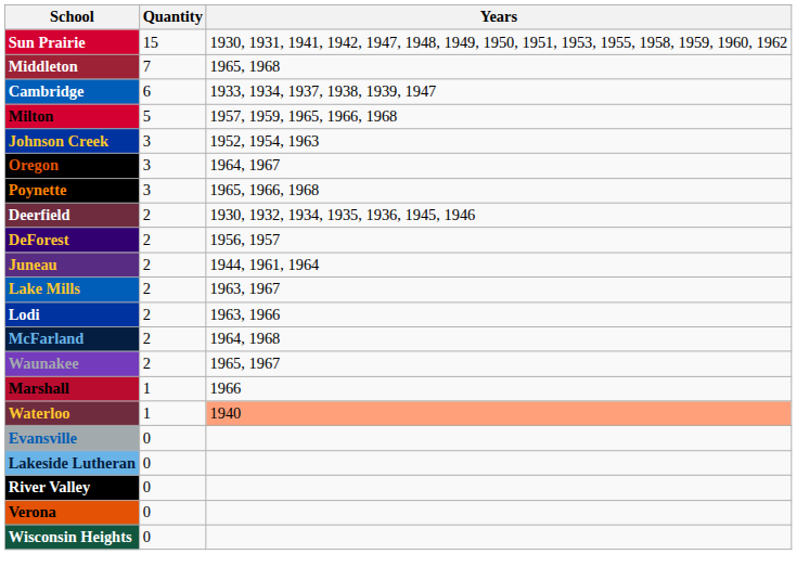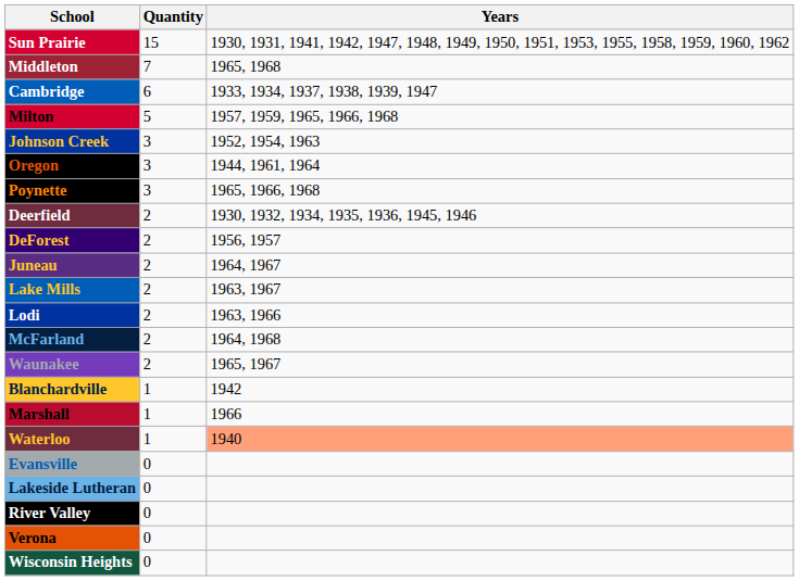 <table class="wikitable">
 <tr>
 <th>School</th>
 <th>Quantity</th>
 <th>Years</th>
 </tr>
 <tr>
 <td style="background: #d50032; color: white"><strong>Sun Prairie</strong></td>
 <td>15</td>
 <td>1930, 1931, 1941, 1942, 1947, 1948, 1949, 1950, 1951, 1953, 1955, 1958, 1959, 1960, 1962</td>
 </tr>
 <tr>
 <td style="background: #9d2235; color: white"><strong>Middleton</strong></td>
 <td>7</td>
 <td>1965, 1968</td>
 </tr>
 <tr>
 <td style="background: #005eb8; color: white"><strong>Cambridge</strong></td>
 <td>6</td>
 <td>1933, 1934, 1937, 1938, 1939, 1947</td>
 </tr>
 <tr>
 <td style="background: #d50032; color: black"><strong>Milton</strong></td>
 <td>5</td>
 <td>1957, 1959, 1965, 1966, 1968</td>
 </tr>
 <tr>
 <td style="background: #0032a0; color: #ffc72c"><strong>Johnson Creek</strong></td>
 <td>3</td>
 <td>1952, 1954, 1963</td>
 </tr>
 <tr>
 <td style="background: black; color: #e35205"><strong>Oregon</strong></td>
 <td>3</td>
-<td>1964, 1967</td>
+<td>1944, 1961, 1964</td>
 </tr>
 <tr>
 <td style="background: black; color: #ff8200"><strong>Poynette</strong></td>
 <td>3</td>
 <td>1965, 1966, 1968</td>
 </tr>
 <tr>
 <td style="background: #6f2c3f; color: white"><strong>Deerfield</strong></td>
 <td>2</td>
 <td>1930, 1932, 1934, 1935, 1936, 1945, 1946</td>
 </tr>
 <tr>
 <td style="background: #330072; color: #ffc72c"><strong>DeForest</strong></td>
 <td>2</td>
 <td>1956, 1957</td>
 </tr>
 <tr>
 <td style="background: #582c83; color: #ffc72c"><strong>Juneau</strong></td>
 <td>2</td>
-<td>1944, 1961, 1964</td>
+<td>1964, 1967</td>
 </tr>
 <tr>
 <td style="background: #005eb8; color: #ffc72c"><strong>Lake Mills</strong></td>
 <td>2</td>
 <td>1963, 1967</td>
 </tr>
 <tr>
 <td style="background: #0032a0; color: white"><strong>Lodi</strong></td>
 <td>2</td>
 <td>1963, 1966</td>
 </tr>
 <tr>
 <td style="background: #041e42; color: #69b3e7"><strong>McFarland</strong></td>
 <td>2</td>
 <td>1964, 1968</td>
 </tr>
 <tr>
 <td style="background: #753bbd; color:#a2aaad"><strong>Waunakee</strong></td>
 <td>2</td>
 <td>1965, 1967</td>
+</tr>
+<tr>
+<td style="background: #ffc72c; color: #041e42"><strong>Blanchardville</strong></td>
+<td>1</td>
+<td>1942</td>
 </tr>
 <tr>
 <td style="background: #ba0c2f; color: black"><strong>Marshall</strong></td>
 <td>1</td>
 <td>1966</td>
 </tr>
 <tr>
 <td style="background: #6f2c3f; color: #ffc72c"><strong>Waterloo</strong></td>
 <td>1</td>
 <td style="background: lightsalmon;">1940</td>
 </tr>
 <tr>
 <td style="background: #a2aaad; color: #005eb8"><strong>Evansville</strong></td>
 <td>0</td>
 <td></td>
 </tr>
 <tr>
 <td style="background: #69b3e7; color: #041e42"><strong>Lakeside Lutheran</strong></td>
 <td>0</td>
 <td></td>
 </tr>
 <tr>
 <td style="background: black; color: white"><strong>River Valley</strong></td>
 <td>0</td>
 <td></td>
 </tr>
 <tr>
 <td style="background: #e35205; color: black"><strong>Verona</strong></td>
 <td>0</td>
 <td></td>
 </tr>
 <tr>
 <td style="background: #115740; color: white"><strong>Wisconsin Heights</strong></td>
 <td>0</td>
 <td></td>
 </tr>
 </table>
